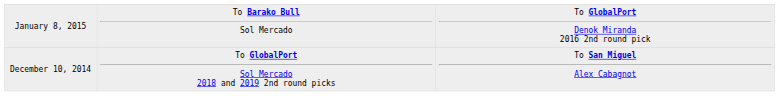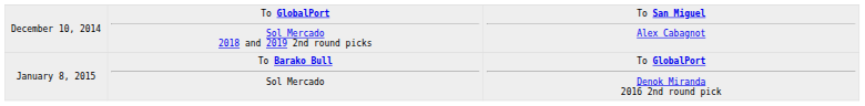 <table border=1 style="border-collapse:collapse; text-align: center; width: 100%" bordercolor="#DFDFDF"  cellpadding="5">
+<tr>
+</tr>
+<tr bgcolor="eeeeee">
+<td style="width:12%">December 10, 2014<br></td>
+<td style="width:44%" valign="top">To <strong><a href='#'>GlobalPort</a></strong><hr><a href='#'>Sol Mercado</a><br><a href='#'>2018</a> and <a href='#'>2019</a> 2nd round picks</td>
+<td style="width:44%" valign="top">To <strong><a href='#'>San Miguel</a></strong><hr><a href='#'>Alex Cabagnot</a></td>
+</tr>
 <tr>
 </tr>
 <tr bgcolor="eeeeee">
 <td style="width:12%">January 8, 2015<br></td>
 <td style="width:44%" valign="top">To <strong><a href='#'>Barako Bull</a></strong><hr>Sol Mercado</td>
 <td style="width:44%" valign="top">To <strong><a href='#'>GlobalPort</a></strong><hr><a href='#'>Denok Miranda</a><br>2016 2nd round pick</td>
 </tr>
-<tr>
-</tr>
-<tr bgcolor="eeeeee">
-<td style="width:12%">December 10, 2014<br></td>
-<td style="width:44%" valign="top">To <strong><a href='#'>GlobalPort</a></strong><hr><a href='#'>Sol Mercado</a><br><a href='#'>2018</a> and <a href='#'>2019</a> 2nd round picks</td>
-<td style="width:44%" valign="top">To <strong><a href='#'>San Miguel</a></strong><hr><a href='#'>Alex Cabagnot</a></td>
-</tr>
 </table>
